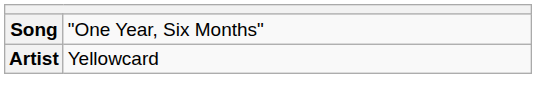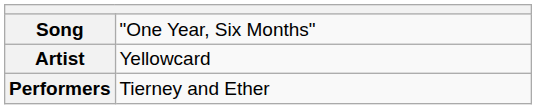 <table class="wikitable" style="font-size: 90%" width=400px>
 <tr>
 <th colspan=2></th>
 </tr>
 <tr>
 <th width=10%>Song</th>
 <td>"One Year, Six Months"</td>
 </tr>
 <tr>
 <th width=10%>Artist</th>
 <td>Yellowcard</td>
 </tr>
+<tr>
+<th width=10%>Performers</th>
+<td>Tierney and Ether</td>
+</tr>
 </table>
